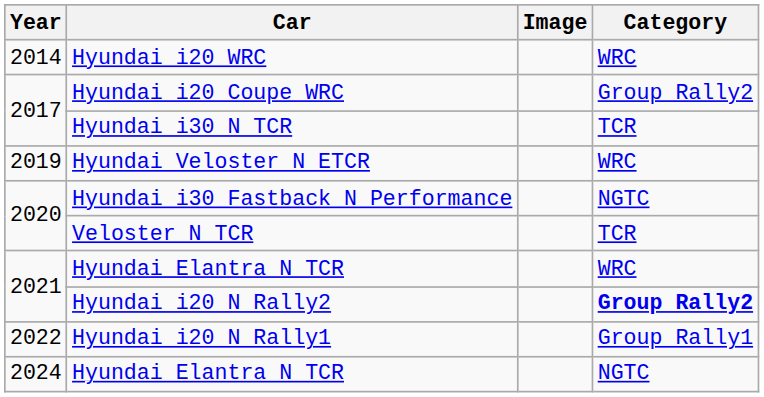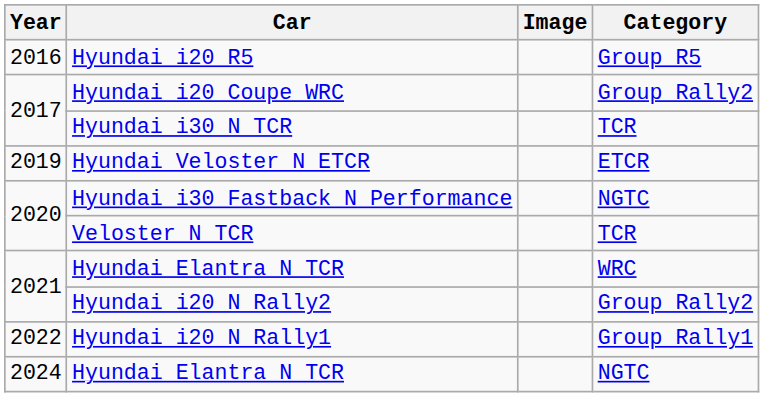 <table class="wikitable">
 <tr>
 <th>Year</th>
 <th>Car</th>
 <th>Image</th>
 <th>Category</th>
 </tr>
 <tr>
-<td>2014</td>
-<td><a href='#'>Hyundai i20 WRC</a></td>
+<td>2016</td>
+<td><a href='#'>Hyundai i20 R5</a></td>
 <td></td>
-<td><a href='#'>WRC</a></td>
+<td><a href='#'>Group R5</a></td>
 </tr>
 <tr>
 <td rowspan="2">2017</td>
 <td><a href='#'>Hyundai i20 Coupe WRC</a></td>
 <td></td>
 <td><a href='#'>Group Rally2</a></td>
 </tr>
 <tr>
 <td><a href='#'>Hyundai i30 N TCR</a></td>
 <td></td>
 <td><a href='#'>TCR</a></td>
 </tr>
 <tr>
 <td>2019</td>
 <td><a href='#'>Hyundai Veloster N ETCR</a></td>
 <td></td>
-<td><a href='#'>WRC</a></td>
+<td><a href='#'>ETCR</a></td>
 </tr>
 <tr>
 <td rowspan="2">2020</td>
 <td><a href='#'>Hyundai i30 Fastback N Performance</a></td>
 <td></td>
 <td><a href='#'>NGTC</a></td>
 </tr>
 <tr>
 <td><a href='#'>Veloster N TCR</a></td>
 <td></td>
 <td><a href='#'>TCR</a></td>
 </tr>
 <tr>
 <td rowspan="2">2021</td>
 <td><a href='#'>Hyundai Elantra N TCR</a></td>
 <td></td>
 <td><a href='#'>WRC</a></td>
 </tr>
 <tr>
 <td><a href='#'>Hyundai i20 N Rally2</a></td>
 <td></td>
-<td><strong><a href='#'>Group Rally2</a></strong></td>
+<td><a href='#'>Group Rally2</a></td>
 </tr>
 <tr>
 <td>2022</td>
 <td><a href='#'>Hyundai i20 N Rally1</a></td>
 <td></td>
 <td><a href='#'>Group Rally1</a></td>
 </tr>
 <tr>
 <td>2024</td>
 <td><a href='#'>Hyundai Elantra N TCR</a></td>
 <td></td>
 <td><a href='#'>NGTC</a></td>
 </tr>
 </table>
